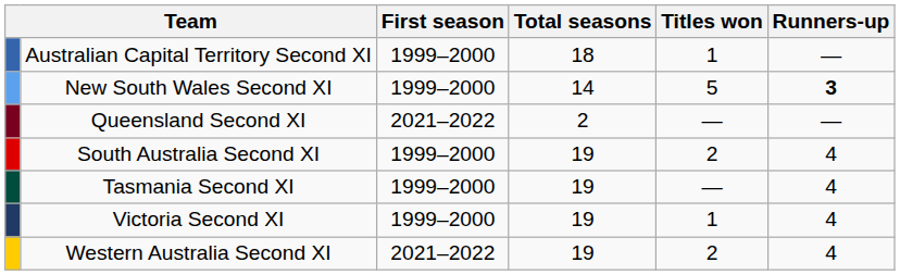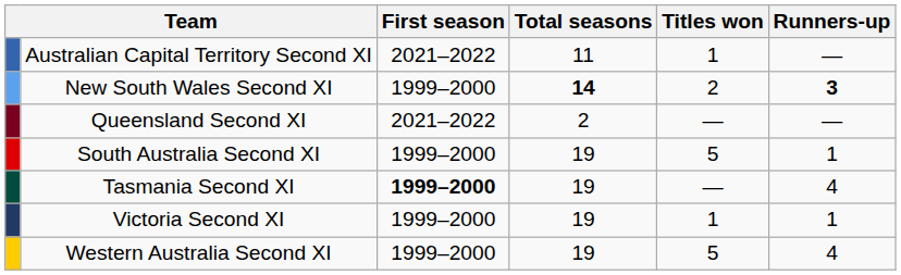 <table class="wikitable">
 <tr>
 <th colspan="2" width="15">Team</th>
 <th>First season</th>
 <th>Total seasons</th>
 <th>Titles won</th>
 <th>Runners-up</th>
 </tr>
 <tr align="center">
 <td bgcolor="#3464ab"> </td>
 <td>Australian Capital Territory Second XI</td>
-<td>1999–2000</td>
-<td>18</td>
+<td>2021–2022</td>
+<td>11</td>
 <td>1</td>
 <td>—</td>
 </tr>
 <tr align="center">
 <td bgcolor="#5ca1ed"> </td>
 <td>New South Wales Second XI</td>
 <td>1999–2000</td>
-<td>14</td>
-<td>5</td>
+<td><strong>14</strong></td>
+<td>2</td>
 <td><strong>3</strong></td>
 </tr>
 <tr align="center">
 <td bgcolor="#79001f"> </td>
 <td>Queensland Second XI</td>
 <td>2021–2022</td>
 <td>2</td>
 <td>—</td>
 <td>—</td>
 </tr>
 <tr align="center">
 <td bgcolor="#de0000"> </td>
 <td>South Australia Second XI</td>
 <td>1999–2000</td>
 <td>19</td>
-<td>2</td>
-<td>4</td>
+<td>5</td>
+<td>1</td>
 </tr>
 <tr align="center">
 <td bgcolor="#004c3d"> </td>
 <td>Tasmania Second XI</td>
-<td>1999–2000</td>
+<td><strong>1999–2000</strong></td>
 <td>19</td>
 <td>—</td>
 <td>4</td>
 </tr>
 <tr align="center">
 <td bgcolor="#213965"> </td>
 <td>Victoria Second XI</td>
 <td>1999–2000</td>
 <td>19</td>
 <td>1</td>
-<td>4</td>
+<td>1</td>
 </tr>
 <tr align="center">
 <td bgcolor="#ffcc00"> </td>
 <td>Western Australia Second XI</td>
-<td>2021–2022</td>
+<td>1999–2000</td>
 <td>19</td>
-<td>2</td>
+<td>5</td>
 <td>4</td>
 </tr>
 </table>
